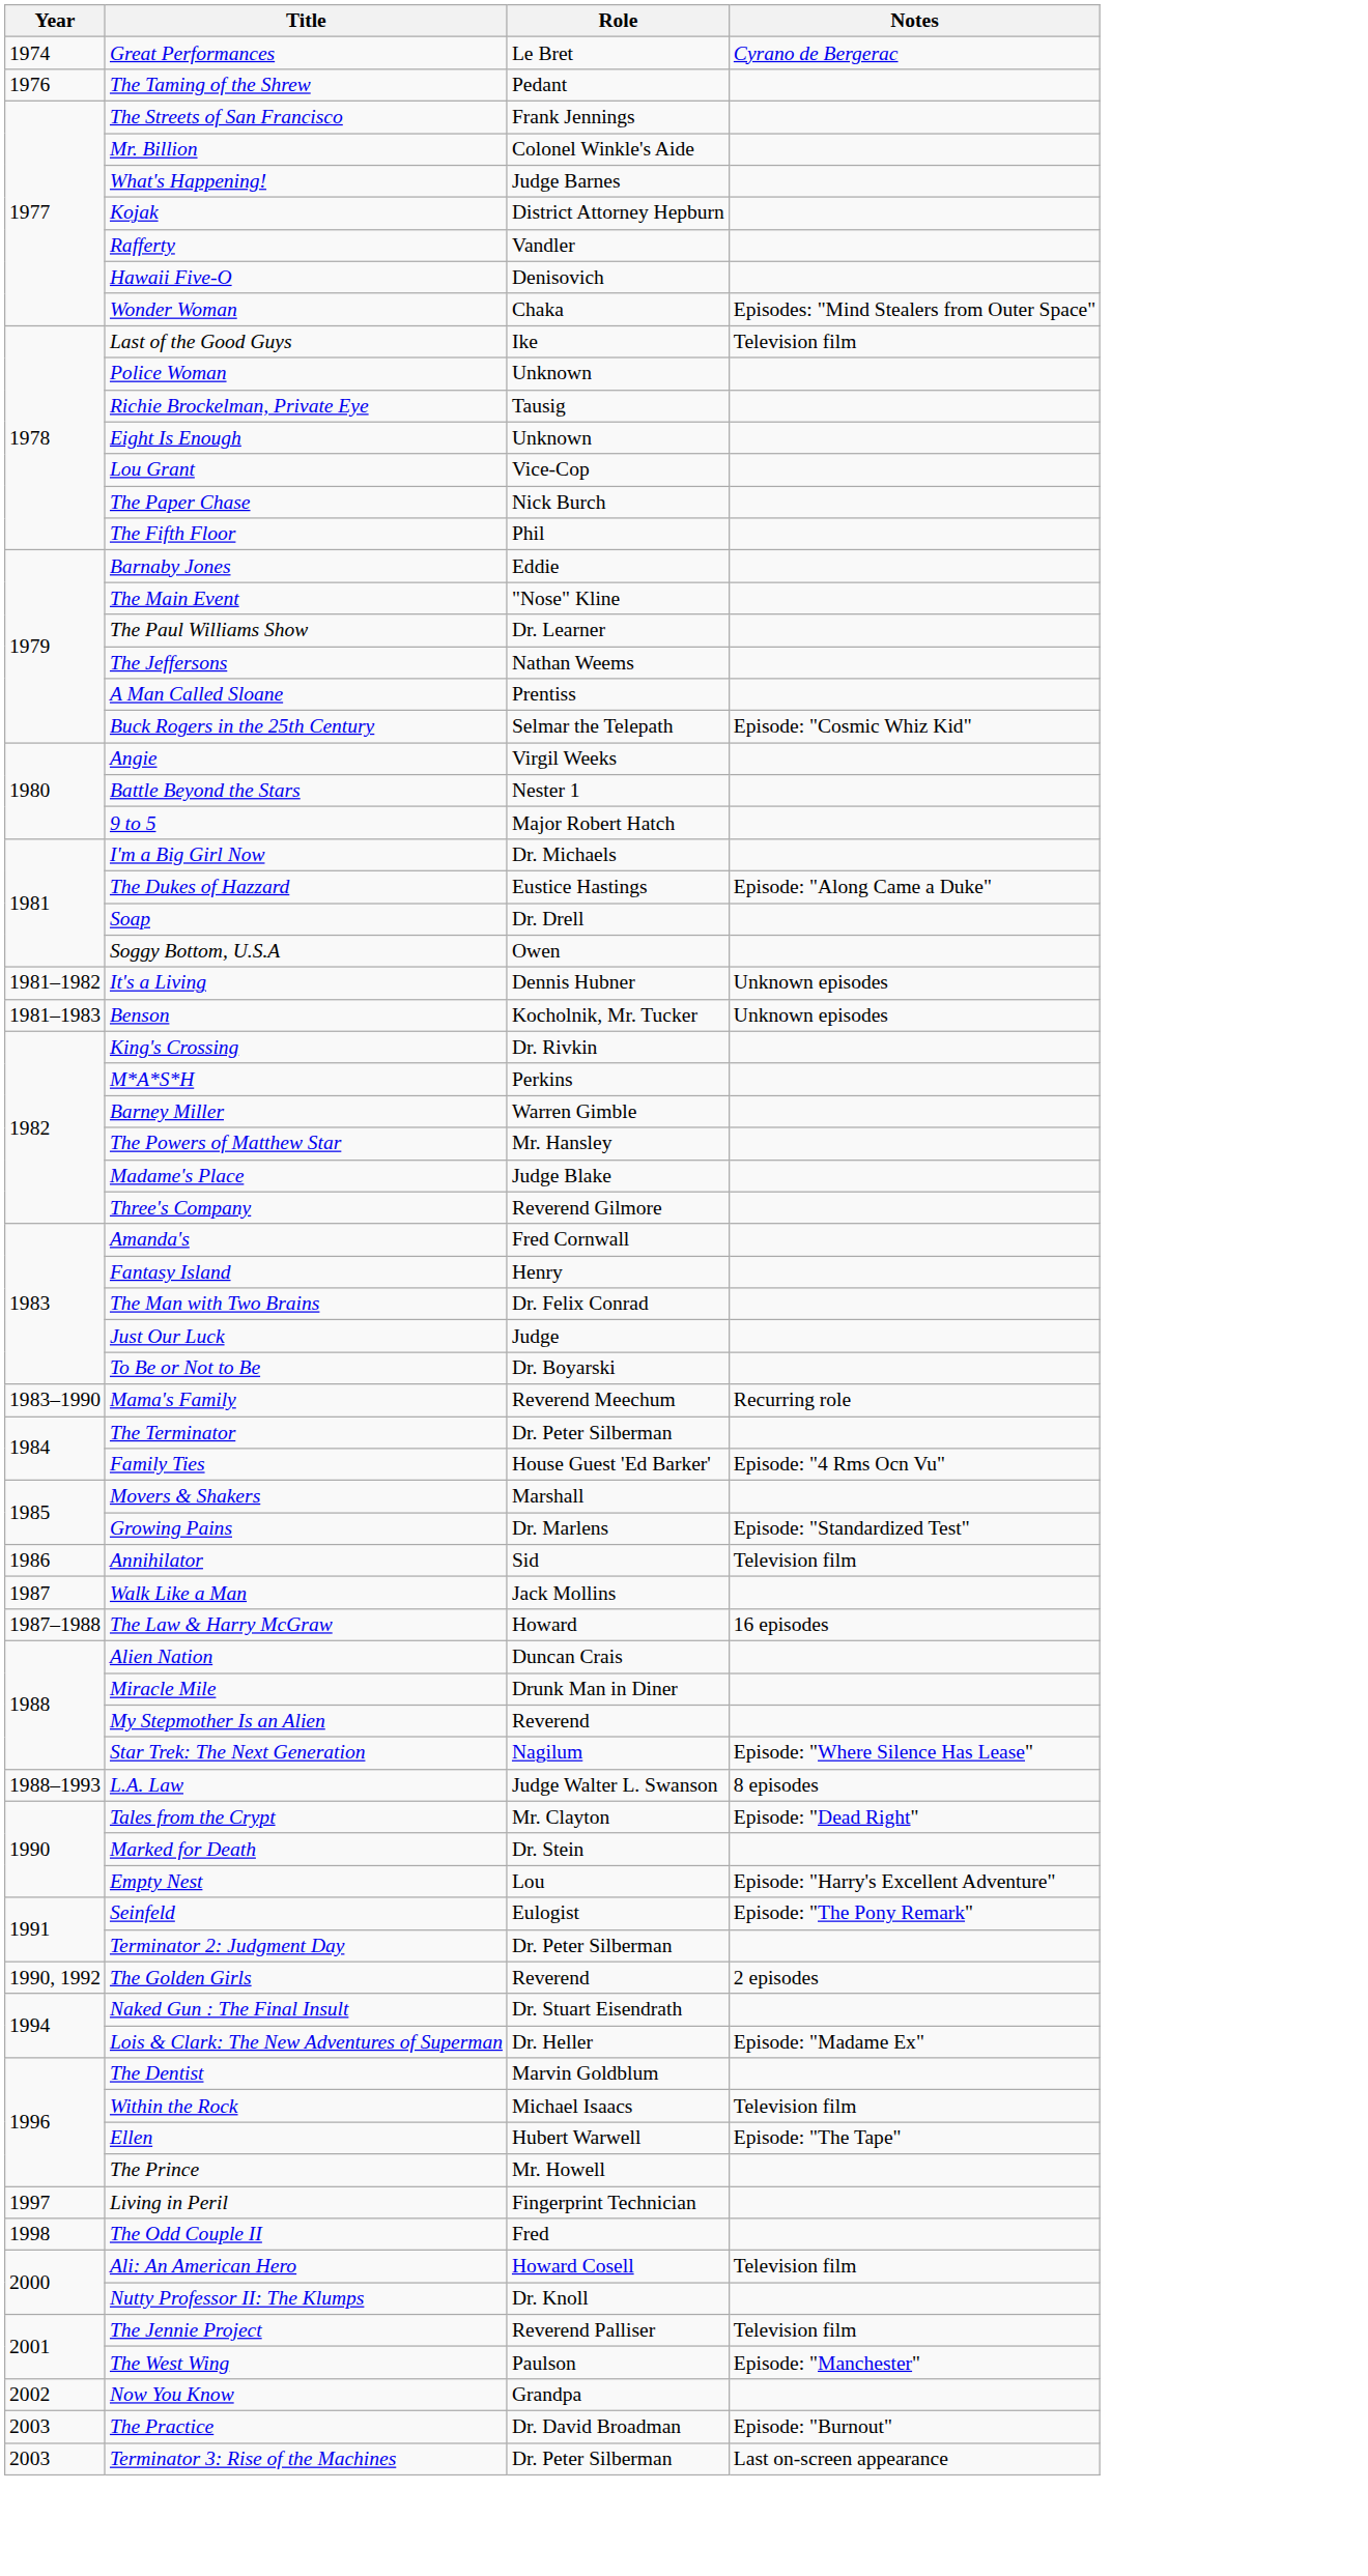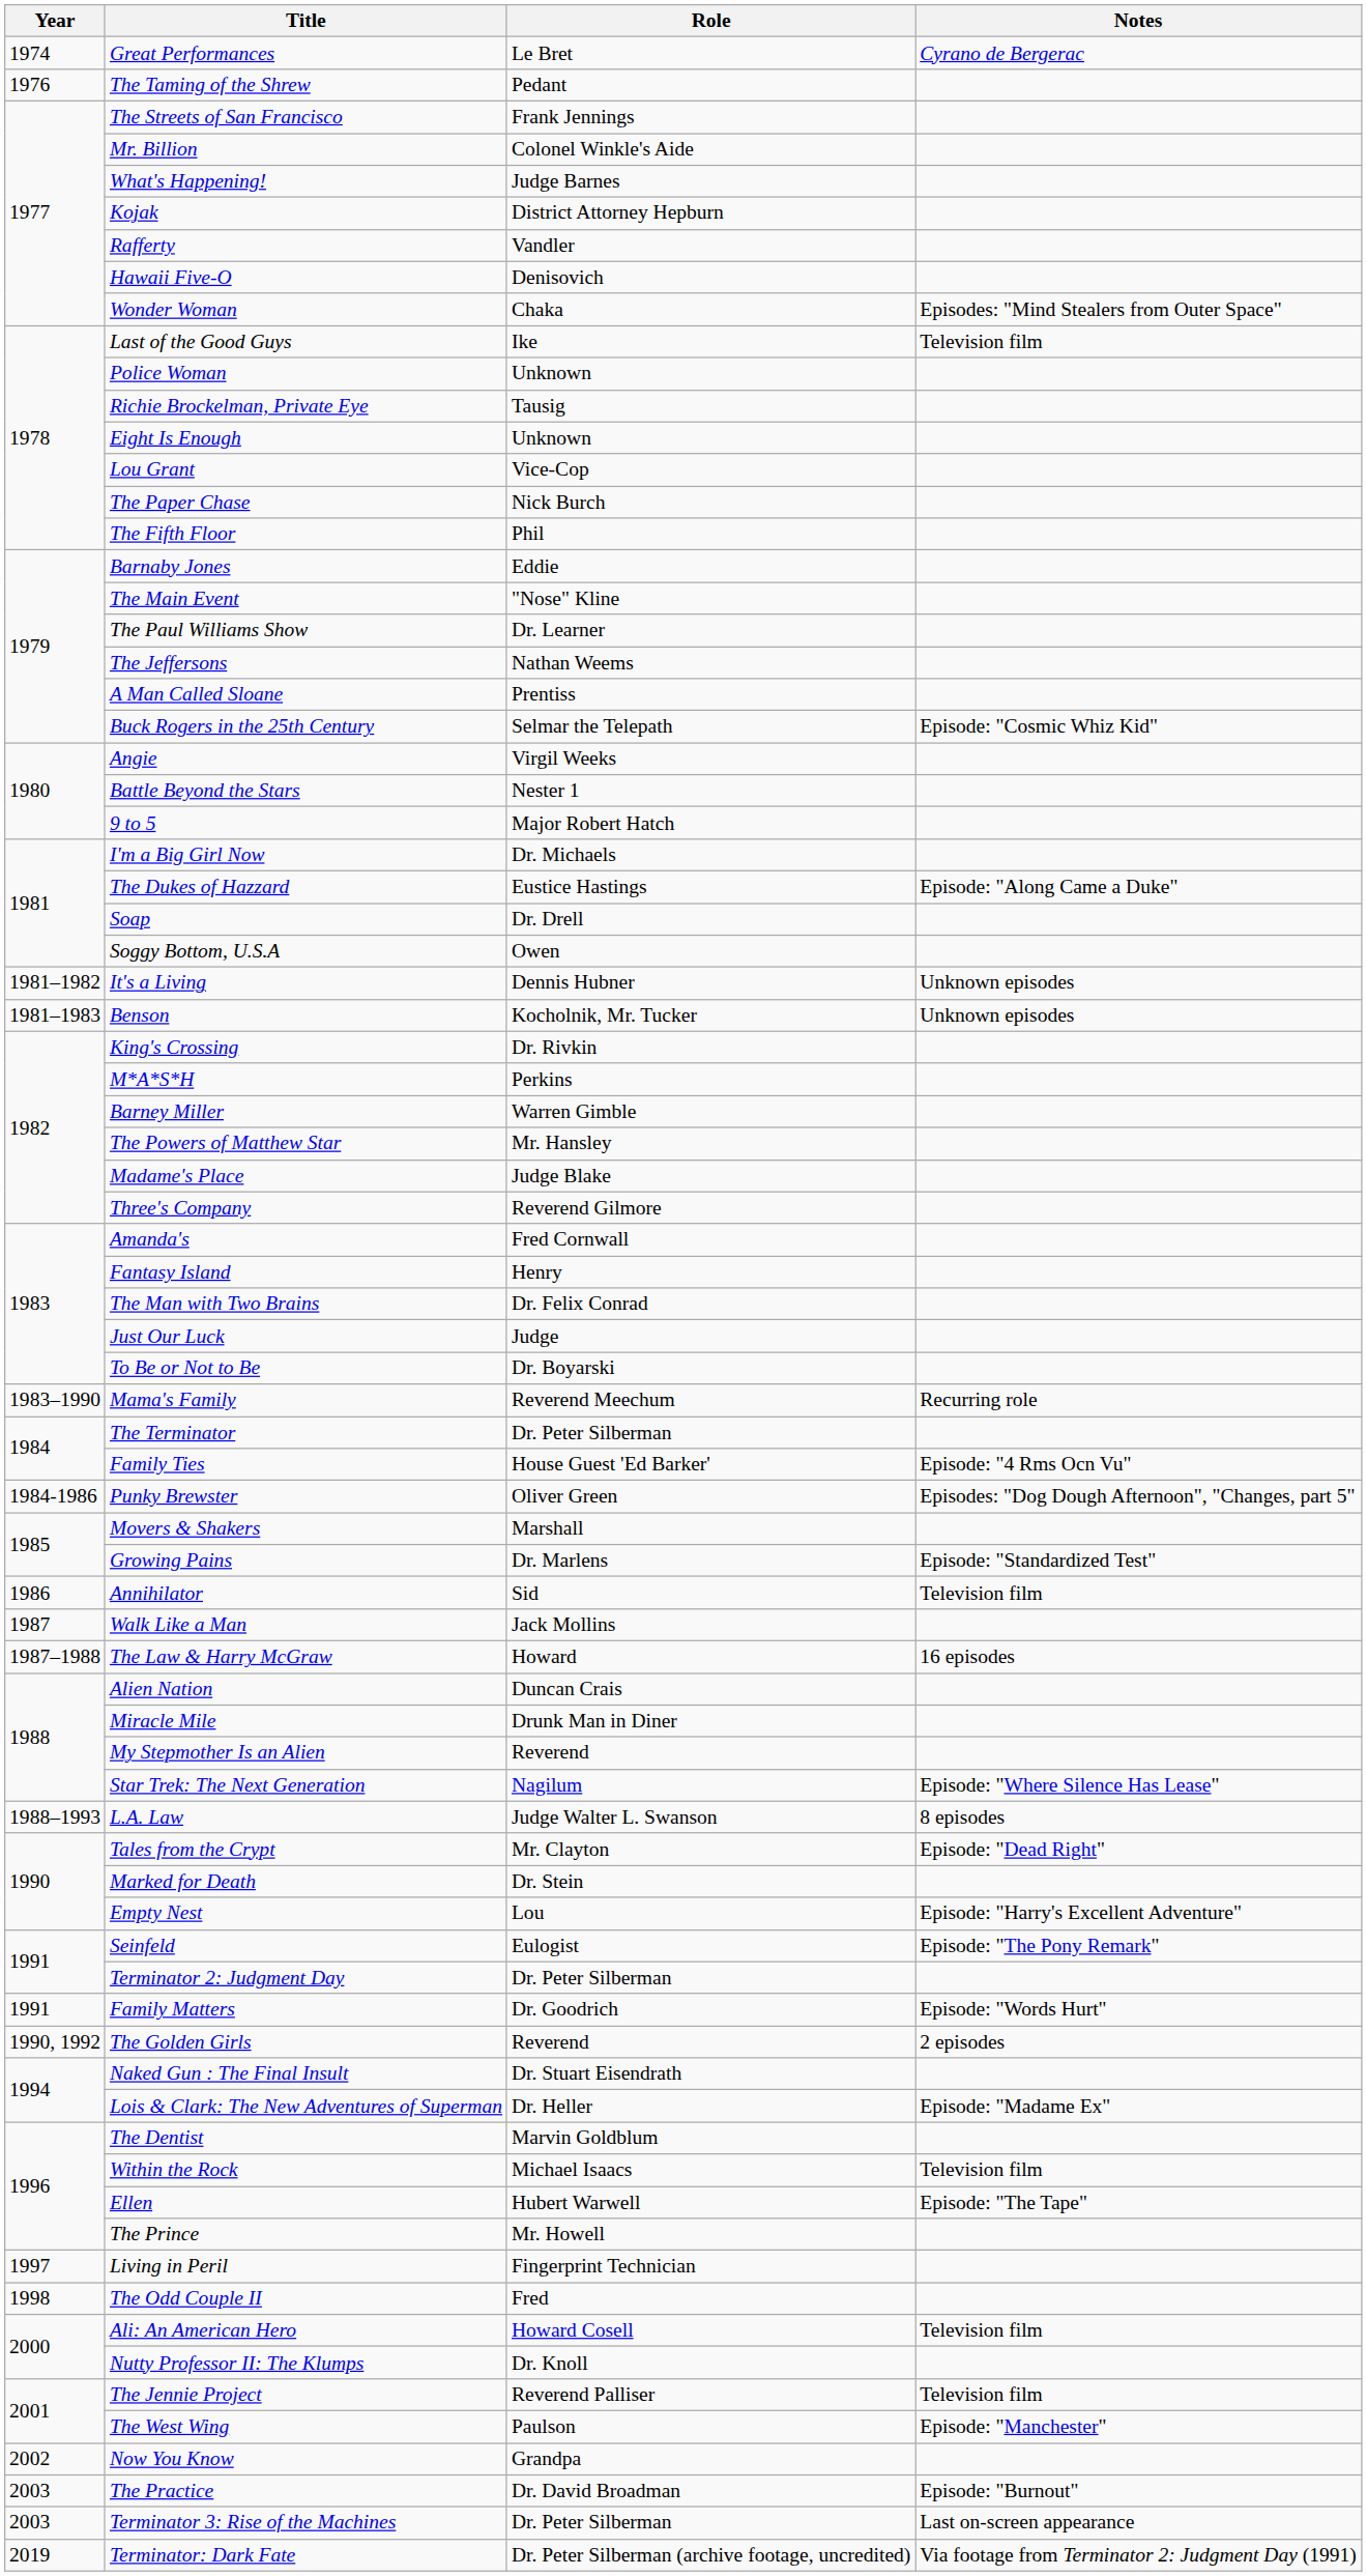 <table class="wikitable sortable">
 <tr>
 <th>Year</th>
 <th>Title</th>
 <th>Role</th>
 <th>Notes</th>
 </tr>
 <tr>
 <td>1974</td>
 <td><em><a href='#'>Great Performances</a></em></td>
 <td>Le Bret</td>
 <td><em><a href='#'>Cyrano de Bergerac</a></em></td>
 </tr>
 <tr>
 <td>1976</td>
 <td><em><a href='#'>The Taming of the Shrew</a></em></td>
 <td>Pedant</td>
 <td></td>
 </tr>
 <tr>
 <td rowspan="7">1977</td>
 <td><em><a href='#'>The Streets of San Francisco</a></em></td>
 <td>Frank Jennings</td>
 <td></td>
 </tr>
 <tr>
 <td><em><a href='#'>Mr. Billion</a></em></td>
 <td>Colonel Winkle's Aide</td>
 <td></td>
 </tr>
 <tr>
 <td><em><a href='#'>What's Happening!</a></em></td>
 <td>Judge Barnes</td>
 <td></td>
 </tr>
 <tr>
 <td><em><a href='#'>Kojak</a></em></td>
 <td>District Attorney Hepburn</td>
 <td></td>
 </tr>
 <tr>
 <td><em><a href='#'>Rafferty</a></em></td>
 <td>Vandler</td>
 <td></td>
 </tr>
 <tr>
 <td><em><a href='#'>Hawaii Five-O</a></em></td>
 <td>Denisovich</td>
 <td></td>
 </tr>
 <tr>
 <td><em><a href='#'>Wonder Woman</a></em></td>
 <td>Chaka</td>
 <td>Episodes: "Mind Stealers from Outer Space"</td>
 </tr>
 <tr>
 <td rowspan="7">1978</td>
 <td><em>Last of the Good Guys</em></td>
 <td>Ike</td>
 <td>Television film</td>
 </tr>
 <tr>
 <td><em><a href='#'>Police Woman</a></em></td>
 <td>Unknown</td>
 <td></td>
 </tr>
 <tr>
 <td><em><a href='#'>Richie Brockelman, Private Eye</a></em></td>
 <td>Tausig</td>
 <td></td>
 </tr>
 <tr>
 <td><em><a href='#'>Eight Is Enough</a></em></td>
 <td>Unknown</td>
 <td></td>
 </tr>
 <tr>
 <td><em><a href='#'>Lou Grant</a></em></td>
 <td>Vice-Cop</td>
 <td></td>
 </tr>
 <tr>
 <td><em><a href='#'>The Paper Chase</a></em></td>
 <td>Nick Burch</td>
 <td></td>
 </tr>
 <tr>
 <td><em><a href='#'>The Fifth Floor</a></em></td>
 <td>Phil</td>
 <td></td>
 </tr>
 <tr>
 <td rowspan="6">1979</td>
 <td><em><a href='#'>Barnaby Jones</a></em></td>
 <td>Eddie</td>
 <td></td>
 </tr>
 <tr>
 <td><em><a href='#'>The Main Event</a></em></td>
 <td>"Nose" Kline</td>
 <td></td>
 </tr>
 <tr>
 <td><em>The Paul Williams Show</em></td>
 <td>Dr. Learner</td>
 <td></td>
 </tr>
 <tr>
 <td><em><a href='#'>The Jeffersons</a></em></td>
 <td>Nathan Weems</td>
 <td></td>
 </tr>
 <tr>
 <td><em><a href='#'>A Man Called Sloane</a></em></td>
 <td>Prentiss</td>
 <td></td>
 </tr>
 <tr>
 <td><em><a href='#'>Buck Rogers in the 25th Century</a></em></td>
 <td>Selmar the Telepath</td>
 <td>Episode: "Cosmic Whiz Kid"</td>
 </tr>
 <tr>
 <td rowspan="3">1980</td>
 <td><em><a href='#'>Angie</a></em></td>
 <td>Virgil Weeks</td>
 <td></td>
 </tr>
 <tr>
 <td><em><a href='#'>Battle Beyond the Stars</a></em></td>
 <td>Nester 1</td>
 <td></td>
 </tr>
 <tr>
 <td><em><a href='#'>9 to 5</a></em></td>
 <td>Major Robert Hatch</td>
 <td></td>
 </tr>
 <tr>
 <td rowspan="4">1981</td>
 <td><em><a href='#'>I'm a Big Girl Now</a></em></td>
 <td>Dr. Michaels</td>
 <td></td>
 </tr>
 <tr>
 <td><em><a href='#'>The Dukes of Hazzard</a></em></td>
 <td>Eustice Hastings</td>
 <td>Episode: "Along Came a Duke"</td>
 </tr>
 <tr>
 <td><em><a href='#'>Soap</a></em></td>
 <td>Dr. Drell</td>
 <td></td>
 </tr>
 <tr>
 <td><em>Soggy Bottom, U.S.A</em></td>
 <td>Owen</td>
 <td></td>
 </tr>
 <tr>
 <td>1981–1982</td>
 <td><em><a href='#'>It's a Living</a></em></td>
 <td>Dennis Hubner</td>
 <td>Unknown episodes</td>
 </tr>
 <tr>
 <td>1981–1983</td>
 <td><em><a href='#'>Benson</a></em></td>
 <td>Kocholnik, Mr. Tucker</td>
 <td>Unknown episodes</td>
 </tr>
 <tr>
 <td rowspan="6">1982</td>
 <td><em><a href='#'>King's Crossing</a></em></td>
 <td>Dr. Rivkin</td>
 <td></td>
 </tr>
 <tr>
 <td><em><a href='#'>M*A*S*H</a></em></td>
 <td>Perkins</td>
 <td></td>
 </tr>
 <tr>
 <td><em><a href='#'>Barney Miller</a></em></td>
 <td>Warren Gimble</td>
 <td></td>
 </tr>
 <tr>
 <td><em><a href='#'>The Powers of Matthew Star</a></em></td>
 <td>Mr. Hansley</td>
 <td></td>
 </tr>
 <tr>
 <td><em><a href='#'>Madame's Place</a></em></td>
 <td>Judge Blake</td>
 <td></td>
 </tr>
 <tr>
 <td><em><a href='#'>Three's Company</a></em></td>
 <td>Reverend Gilmore</td>
 <td></td>
 </tr>
 <tr>
 <td rowspan="5">1983</td>
 <td><em><a href='#'>Amanda's</a></em></td>
 <td>Fred Cornwall</td>
 <td></td>
 </tr>
 <tr>
 <td><em><a href='#'>Fantasy Island</a></em></td>
 <td>Henry</td>
 <td></td>
 </tr>
 <tr>
 <td><em><a href='#'>The Man with Two Brains</a></em></td>
 <td>Dr. Felix Conrad</td>
 <td></td>
 </tr>
 <tr>
 <td><em><a href='#'>Just Our Luck</a></em></td>
 <td>Judge</td>
 <td></td>
 </tr>
 <tr>
 <td><em><a href='#'>To Be or Not to Be</a></em></td>
 <td>Dr. Boyarski</td>
 <td></td>
 </tr>
 <tr>
 <td>1983–1990</td>
 <td><em><a href='#'>Mama's Family</a></em></td>
 <td>Reverend Meechum</td>
 <td>Recurring role</td>
 </tr>
 <tr>
 <td rowspan="2">1984</td>
 <td><em><a href='#'>The Terminator</a></em></td>
 <td>Dr. Peter Silberman</td>
 <td></td>
 </tr>
 <tr>
 <td><em><a href='#'>Family Ties</a></em></td>
 <td>House Guest 'Ed Barker'</td>
 <td>Episode: "4 Rms Ocn Vu"</td>
 </tr>
 <tr>
+<td>1984-1986</td>
+<td><em><a href='#'>Punky Brewster</a></em></td>
+<td>Oliver Green</td>
+<td>Episodes: "Dog Dough Afternoon", "Changes, part 5"</td>
+</tr>
+<tr>
 <td rowspan="2">1985</td>
 <td><em><a href='#'>Movers & Shakers</a></em></td>
 <td>Marshall</td>
 <td></td>
 </tr>
 <tr>
 <td><em><a href='#'>Growing Pains</a></em></td>
 <td>Dr. Marlens</td>
 <td>Episode: "Standardized Test"</td>
 </tr>
 <tr>
 <td>1986</td>
 <td><em><a href='#'>Annihilator</a></em></td>
 <td>Sid</td>
 <td>Television film</td>
 </tr>
 <tr>
 <td>1987</td>
 <td><em><a href='#'>Walk Like a Man</a></em></td>
 <td>Jack Mollins</td>
 <td></td>
 </tr>
 <tr>
 <td>1987–1988</td>
 <td><em><a href='#'>The Law & Harry McGraw</a></em></td>
 <td>Howard</td>
 <td>16 episodes</td>
 </tr>
 <tr>
 <td rowspan="4">1988</td>
 <td><em><a href='#'>Alien Nation</a></em></td>
 <td>Duncan Crais</td>
 <td></td>
 </tr>
 <tr>
 <td><em><a href='#'>Miracle Mile</a></em></td>
 <td>Drunk Man in Diner</td>
 <td></td>
 </tr>
 <tr>
 <td><em><a href='#'>My Stepmother Is an Alien</a></em></td>
 <td>Reverend</td>
 <td></td>
 </tr>
 <tr>
 <td><em><a href='#'>Star Trek: The Next Generation</a></em></td>
 <td><a href='#'>Nagilum</a></td>
 <td>Episode: "<a href='#'>Where Silence Has Lease</a>"</td>
 </tr>
 <tr>
 <td>1988–1993</td>
 <td><em><a href='#'>L.A. Law</a></em></td>
 <td>Judge Walter L. Swanson</td>
 <td>8 episodes</td>
 </tr>
 <tr>
 <td rowspan="3">1990</td>
 <td><em><a href='#'>Tales from the Crypt</a></em></td>
 <td>Mr. Clayton</td>
 <td>Episode: "<a href='#'>Dead Right</a>"</td>
 </tr>
 <tr>
 <td><em><a href='#'>Marked for Death</a></em></td>
 <td>Dr. Stein</td>
 <td></td>
 </tr>
 <tr>
 <td><em><a href='#'>Empty Nest</a></em></td>
 <td>Lou</td>
 <td>Episode: "Harry's Excellent Adventure"</td>
 </tr>
 <tr>
 <td rowspan="2">1991</td>
 <td><em><a href='#'>Seinfeld</a></em></td>
 <td>Eulogist</td>
 <td>Episode: "<a href='#'>The Pony Remark</a>"</td>
 </tr>
 <tr>
 <td><em><a href='#'>Terminator 2: Judgment Day</a></em></td>
 <td>Dr. Peter Silberman</td>
 <td></td>
+</tr>
+<tr>
+<td>1991</td>
+<td><em><a href='#'>Family Matters</a></em></td>
+<td>Dr. Goodrich</td>
+<td>Episode: "Words Hurt"</td>
 </tr>
 <tr>
 <td>1990, 1992</td>
 <td><em><a href='#'>The Golden Girls</a></em></td>
 <td>Reverend</td>
 <td>2 episodes</td>
 </tr>
 <tr>
 <td rowspan="2">1994</td>
 <td><em><a href='#'>Naked Gun : The Final Insult</a></em></td>
 <td>Dr. Stuart Eisendrath</td>
 <td></td>
 </tr>
 <tr>
 <td><em><a href='#'>Lois & Clark: The New Adventures of Superman</a></em></td>
 <td>Dr. Heller</td>
 <td>Episode: "Madame Ex"</td>
 </tr>
 <tr>
 <td rowspan="4">1996</td>
 <td><em><a href='#'>The Dentist</a></em></td>
 <td>Marvin Goldblum</td>
 <td></td>
 </tr>
 <tr>
 <td><em><a href='#'>Within the Rock</a></em></td>
 <td>Michael Isaacs</td>
 <td>Television film</td>
 </tr>
 <tr>
 <td><em><a href='#'>Ellen</a></em></td>
 <td>Hubert Warwell</td>
 <td>Episode: "The Tape"</td>
 </tr>
 <tr>
 <td><em>The Prince</em></td>
 <td>Mr. Howell</td>
 <td></td>
 </tr>
 <tr>
 <td>1997</td>
 <td><em>Living in Peril</em></td>
 <td>Fingerprint Technician</td>
 <td></td>
 </tr>
 <tr>
 <td>1998</td>
 <td><em><a href='#'>The Odd Couple II</a></em></td>
 <td>Fred</td>
 <td></td>
 </tr>
 <tr>
 <td rowspan="2">2000</td>
 <td><em><a href='#'>Ali: An American Hero</a></em></td>
 <td><a href='#'>Howard Cosell</a></td>
 <td>Television film</td>
 </tr>
 <tr>
 <td><em><a href='#'>Nutty Professor II: The Klumps</a></em></td>
 <td>Dr. Knoll</td>
 <td></td>
 </tr>
 <tr>
 <td rowspan="2">2001</td>
 <td><em><a href='#'>The Jennie Project</a></em></td>
 <td>Reverend Palliser</td>
 <td>Television film</td>
 </tr>
 <tr>
 <td><em><a href='#'>The West Wing</a></em></td>
 <td>Paulson</td>
 <td>Episode: "<a href='#'>Manchester</a>"</td>
 </tr>
 <tr>
 <td>2002</td>
 <td><em><a href='#'>Now You Know</a></em></td>
 <td>Grandpa</td>
 <td></td>
 </tr>
 <tr>
 <td>2003</td>
 <td><em><a href='#'>The Practice</a></em></td>
 <td>Dr. David Broadman</td>
 <td>Episode: "Burnout"</td>
 </tr>
 <tr>
 <td>2003</td>
 <td><em><a href='#'>Terminator 3: Rise of the Machines</a></em></td>
 <td>Dr. Peter Silberman</td>
 <td>Last on-screen appearance</td>
 </tr>
+<tr>
+<td>2019</td>
+<td><em><a href='#'>Terminator: Dark Fate</a></em></td>
+<td>Dr. Peter Silberman (archive footage, uncredited)</td>
+<td>Via footage from <em>Terminator 2: Judgment Day</em> (1991)</td>
+</tr>
 </table>
